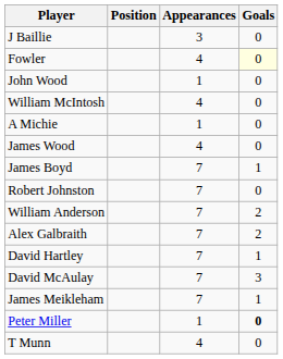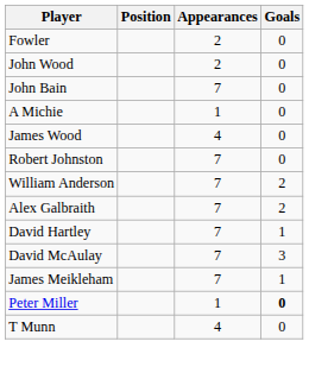 <table class="wikitable sortable" style="text-align: center; font-size:95%">
 <tr>
 <th class="unsortable">Player</th>
 <th>Position</th>
 <th>Appearances</th>
 <th>Goals</th>
 </tr>
 <tr>
-<td align=left> J Baillie</td>
-<td></td>
-<td>3</td>
-<td>0</td>
-</tr>
-<tr>
 <td align=left> Fowler</td>
 <td></td>
-<td>4</td>
-<td style="background: lightyellow;">0</td>
+<td>2</td>
+<td>0</td>
 </tr>
 <tr>
 <td align=left> John Wood</td>
 <td></td>
-<td>1</td>
+<td>2</td>
 <td>0</td>
 </tr>
 <tr>
-<td align=left> William McIntosh</td>
+<td align=left> John Bain</td>
 <td></td>
-<td>4</td>
+<td>7</td>
 <td>0</td>
 </tr>
 <tr>
 <td align=left> A Michie</td>
 <td></td>
 <td>1</td>
 <td>0</td>
 </tr>
 <tr>
 <td align=left> James Wood</td>
 <td></td>
 <td>4</td>
 <td>0</td>
-</tr>
-<tr>
-<td align=left> James Boyd</td>
-<td></td>
-<td>7</td>
-<td>1</td>
 </tr>
 <tr>
 <td align=left> Robert Johnston</td>
 <td></td>
 <td>7</td>
 <td>0</td>
 </tr>
 <tr>
 <td align=left> William Anderson</td>
 <td></td>
 <td>7</td>
 <td>2</td>
 </tr>
 <tr>
 <td align=left> Alex Galbraith</td>
 <td></td>
 <td>7</td>
 <td>2</td>
 </tr>
 <tr>
 <td align=left> David Hartley</td>
 <td></td>
 <td>7</td>
 <td>1</td>
 </tr>
 <tr>
 <td align=left> David McAulay</td>
 <td></td>
 <td>7</td>
 <td>3</td>
 </tr>
 <tr>
 <td align=left> James Meikleham</td>
 <td></td>
 <td>7</td>
 <td>1</td>
 </tr>
 <tr>
 <td align=left> <a href='#'>Peter Miller</a></td>
 <td></td>
 <td>1</td>
 <td><strong>0</strong></td>
 </tr>
 <tr>
 <td align=left> T Munn</td>
 <td></td>
 <td>4</td>
 <td>0</td>
 </tr>
 </table>
